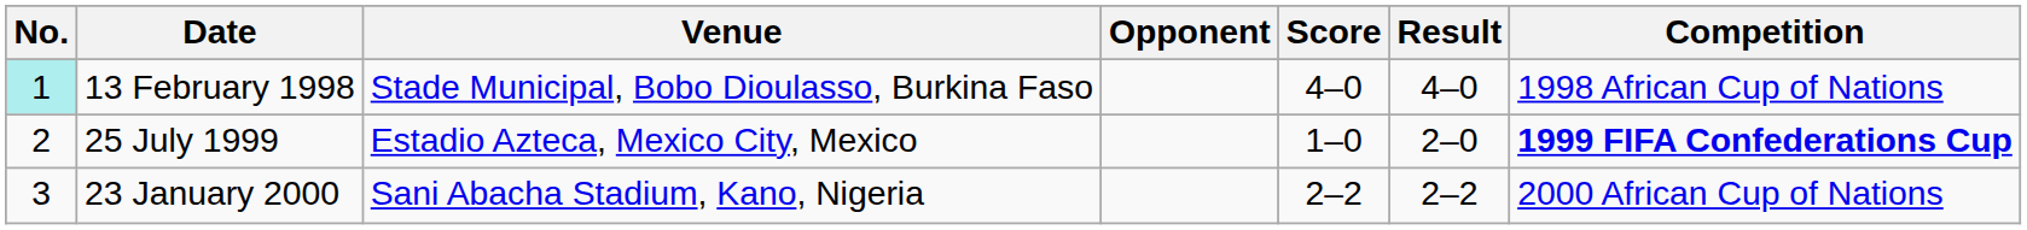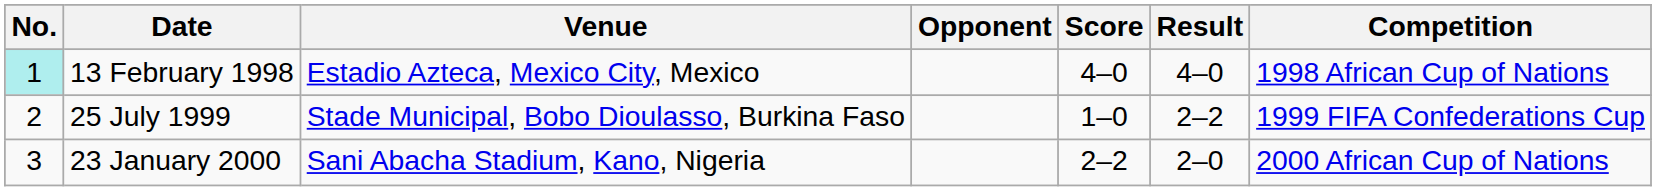 <table class="wikitable sortable">
 <tr>
 <th scope="col">No.</th>
 <th scope="col">Date</th>
 <th scope="col">Venue</th>
 <th scope="col">Opponent</th>
 <th scope="col">Score</th>
 <th scope="col">Result</th>
 <th scope="col">Competition</th>
 </tr>
 <tr>
 <td align="center" style="background: paleturquoise;">1</td>
 <td>13 February 1998</td>
-<td><a href='#'>Stade Municipal</a>, <a href='#'>Bobo Dioulasso</a>, Burkina Faso</td>
+<td><a href='#'>Estadio Azteca</a>, <a href='#'>Mexico City</a>, Mexico</td>
 <td></td>
 <td align="center">4–0</td>
 <td align="center">4–0</td>
 <td><a href='#'>1998 African Cup of Nations</a></td>
 </tr>
 <tr>
 <td align="center">2</td>
 <td>25 July 1999</td>
-<td><a href='#'>Estadio Azteca</a>, <a href='#'>Mexico City</a>, Mexico</td>
+<td><a href='#'>Stade Municipal</a>, <a href='#'>Bobo Dioulasso</a>, Burkina Faso</td>
 <td></td>
 <td align="center">1–0</td>
-<td align="center">2–0</td>
-<td><strong><a href='#'>1999 FIFA Confederations Cup</a></strong></td>
+<td align="center">2–2</td>
+<td><a href='#'>1999 FIFA Confederations Cup</a></td>
 </tr>
 <tr>
 <td align="center">3</td>
 <td>23 January 2000</td>
 <td><a href='#'>Sani Abacha Stadium</a>, <a href='#'>Kano</a>, Nigeria</td>
 <td></td>
 <td align="center">2–2</td>
-<td align="center">2–2</td>
+<td align="center">2–0</td>
 <td><a href='#'>2000 African Cup of Nations</a></td>
 </tr>
 </table>
